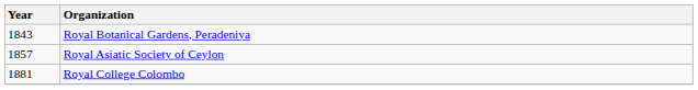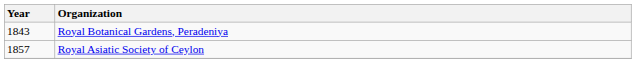 <table class="wikitable" style="width:100%">
 <tr>
 <th style="width:4em;text-align:left">Year</th>
 <th style="text-align:left">Organization</th>
 </tr>
 <tr>
 <td>1843</td>
 <td><a href='#'>Royal Botanical Gardens, Peradeniya</a></td>
 </tr>
 <tr>
 <td>1857</td>
 <td><a href='#'>Royal Asiatic Society of Ceylon</a></td>
 </tr>
 <tr>
-<td>1881</td>
-<td><a href='#'>Royal College Colombo</a></td>
-</tr>
-<tr>
 </tr>
 </table>
